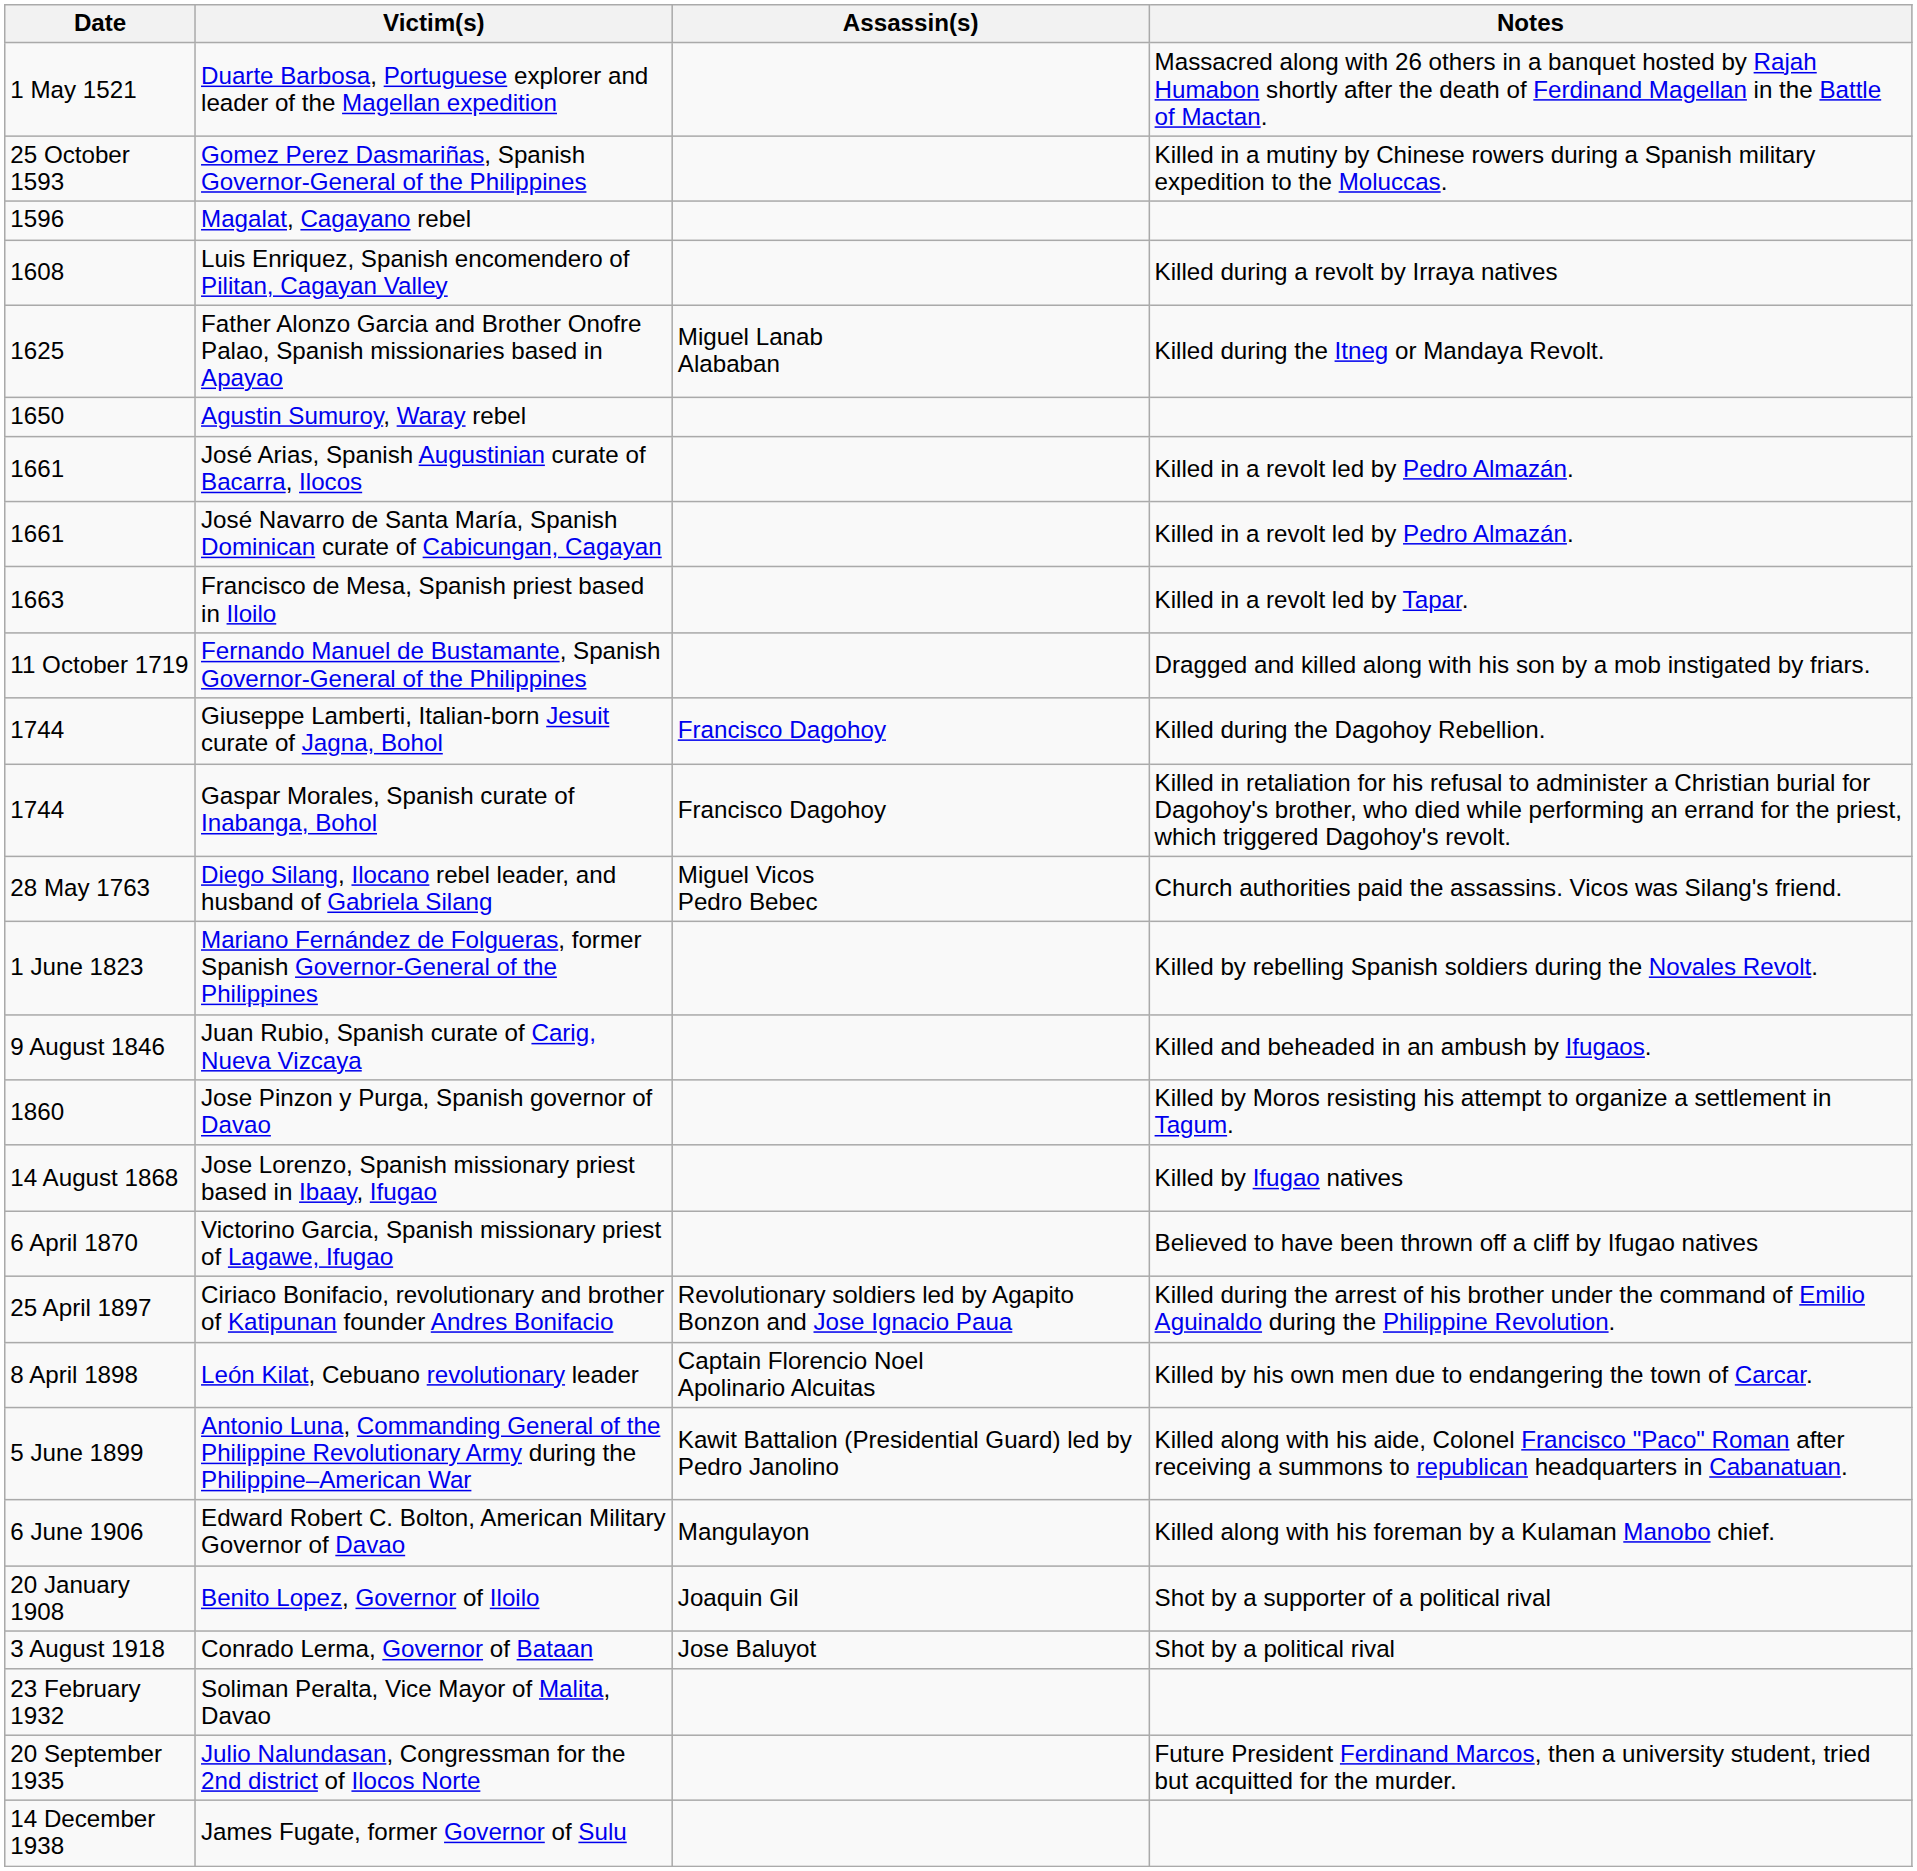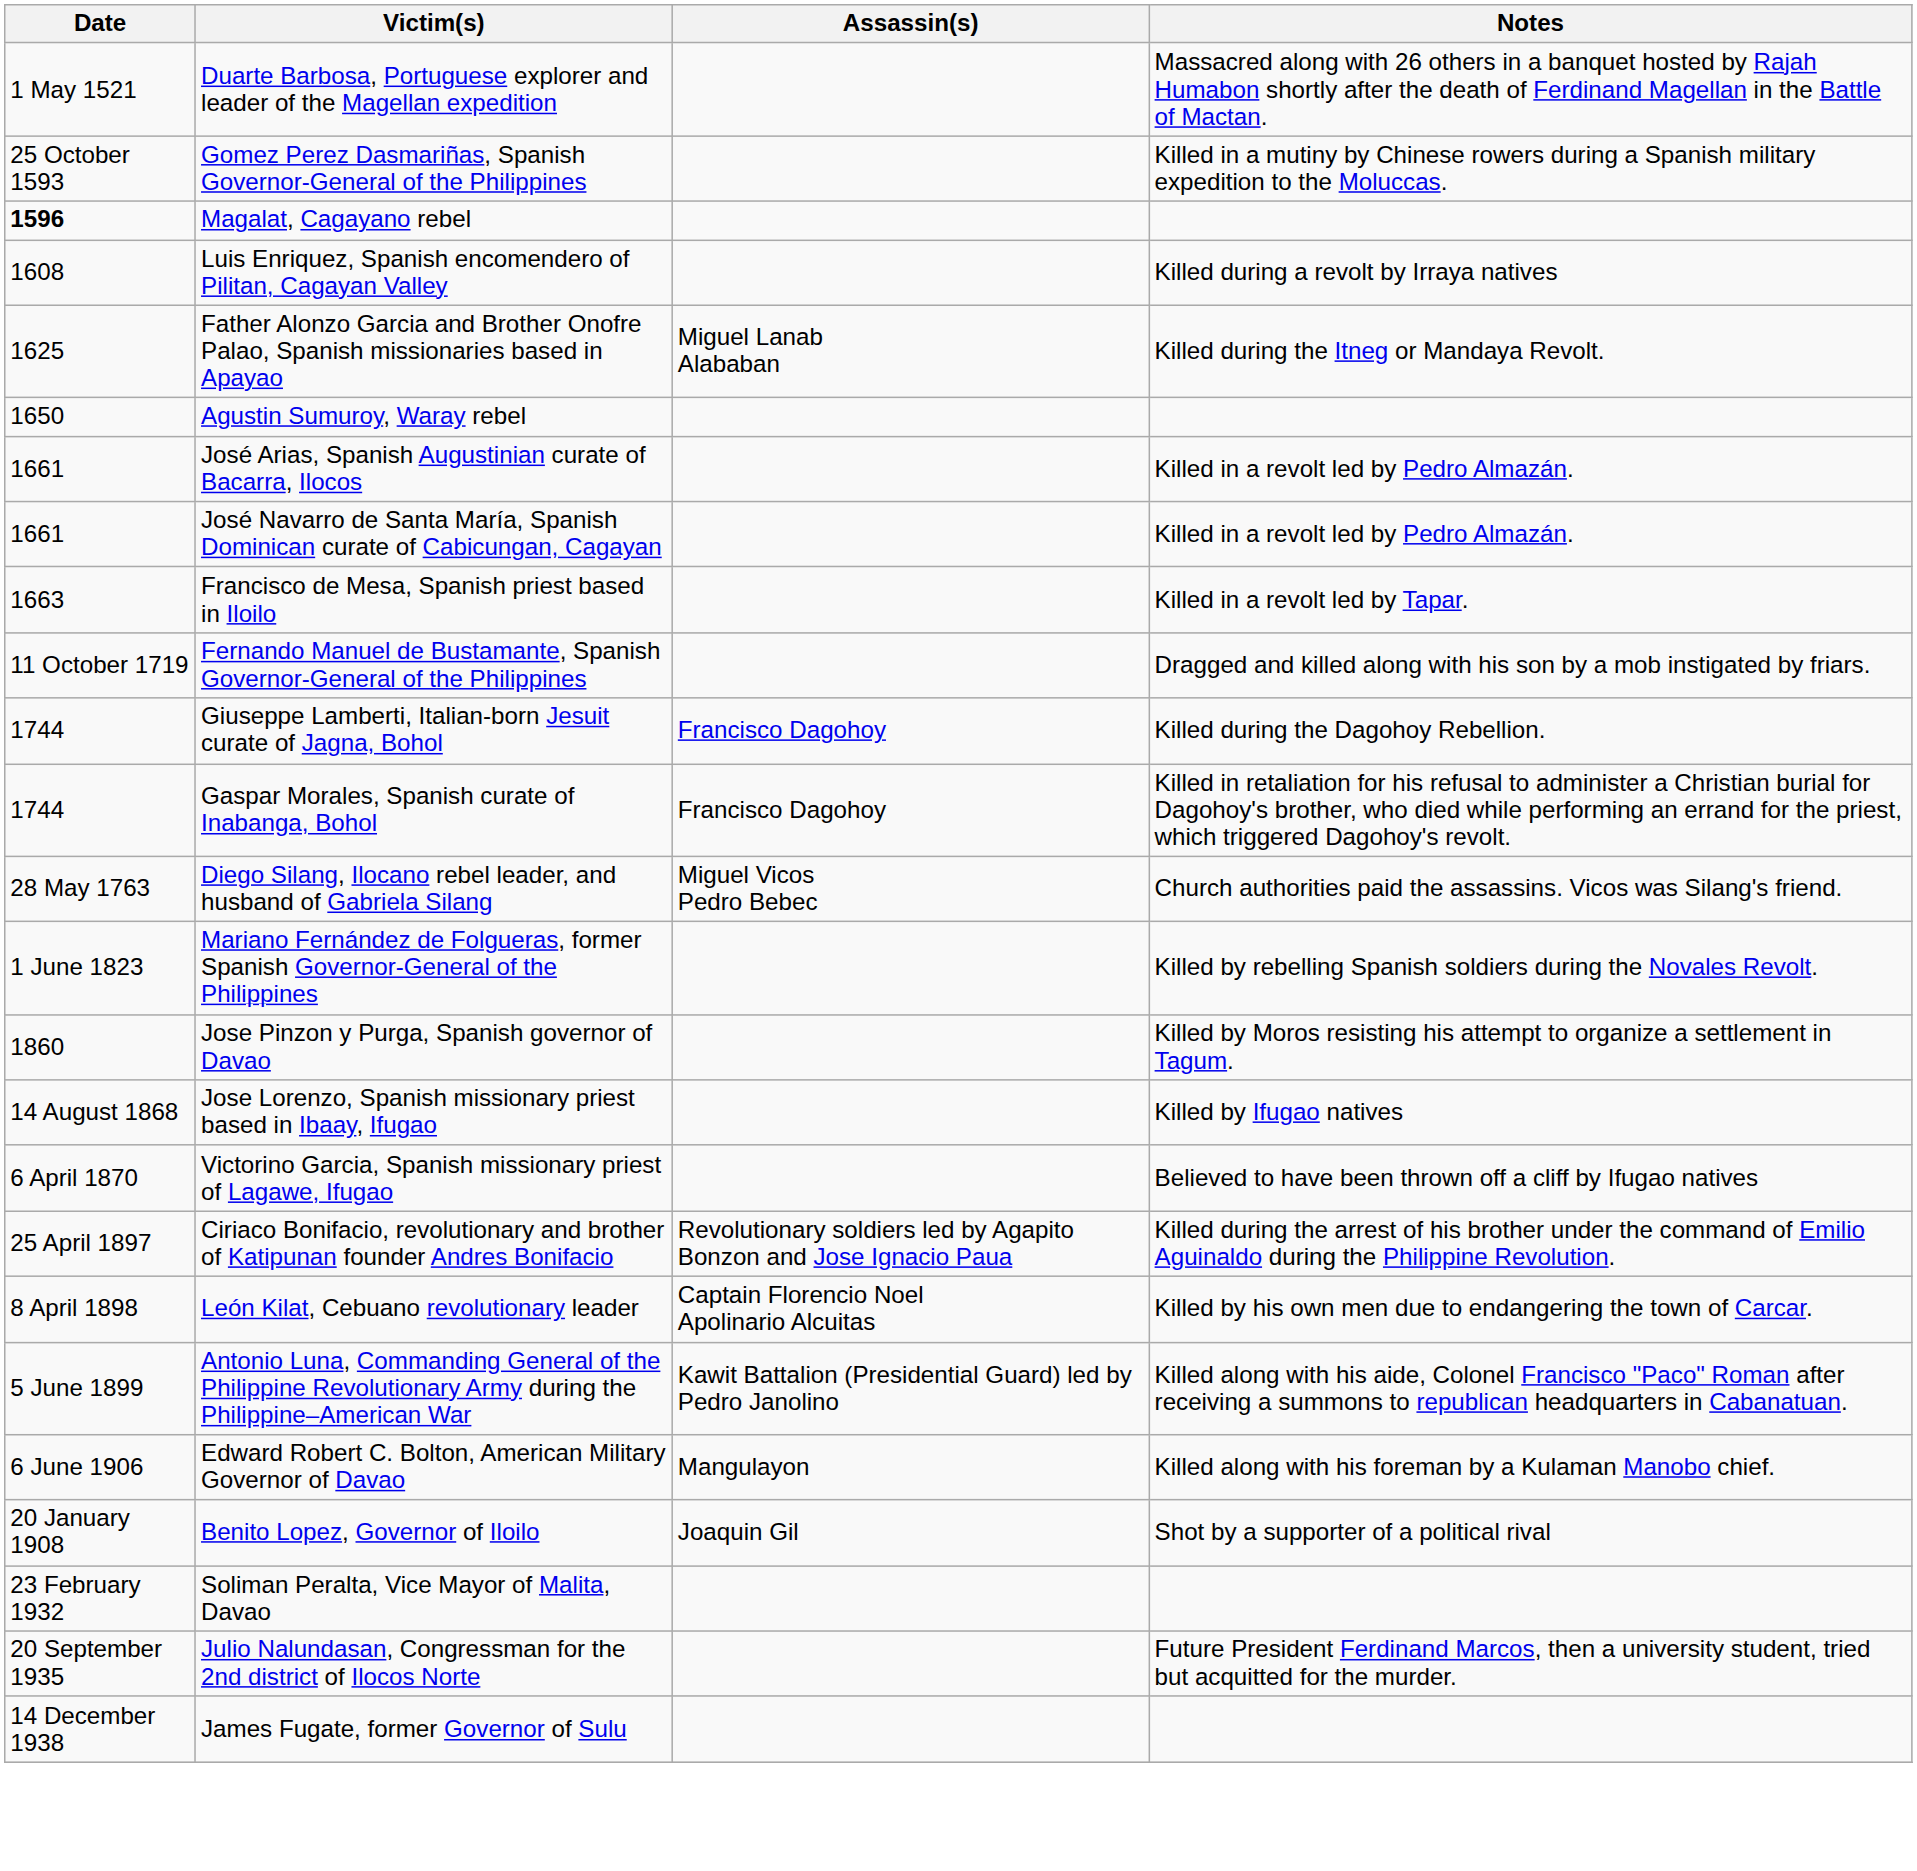 <table class="wikitable sortable" style="width:100%">
 <tr>
 <th style="width:10%">Date</th>
 <th style="width:25%">Victim(s)</th>
 <th style="width:25%">Assassin(s)</th>
 <th style="width:40%">Notes</th>
 </tr>
 <tr>
 <td>1 May 1521</td>
 <td><a href='#'>Duarte Barbosa</a>, <a href='#'>Portuguese</a> explorer and leader of the <a href='#'>Magellan expedition</a></td>
 <td></td>
 <td>Massacred along with 26 others in a banquet hosted by <a href='#'>Rajah Humabon</a> shortly after the death of <a href='#'>Ferdinand Magellan</a> in the <a href='#'>Battle of Mactan</a>.</td>
 </tr>
 <tr>
 <td>25 October 1593</td>
 <td><a href='#'>Gomez Perez Dasmariñas</a>, Spanish <a href='#'>Governor-General of the Philippines</a></td>
 <td></td>
 <td>Killed in a mutiny by Chinese rowers during a Spanish military expedition to the <a href='#'>Moluccas</a>.</td>
 </tr>
 <tr>
-<td>1596</td>
+<td><strong>1596</strong></td>
 <td><a href='#'>Magalat</a>, <a href='#'>Cagayano</a> rebel</td>
 <td></td>
 <td></td>
 </tr>
 <tr>
 <td>1608</td>
 <td>Luis Enriquez, Spanish encomendero of <a href='#'>Pilitan, Cagayan Valley</a></td>
 <td></td>
 <td>Killed during a revolt by Irraya natives</td>
 </tr>
 <tr>
 <td>1625</td>
 <td>Father Alonzo Garcia and Brother Onofre Palao, Spanish missionaries based in <a href='#'>Apayao</a></td>
 <td>Miguel Lanab<br>Alababan</td>
 <td>Killed during the <a href='#'>Itneg</a> or Mandaya Revolt.</td>
 </tr>
 <tr>
 <td>1650</td>
 <td><a href='#'>Agustin Sumuroy</a>, <a href='#'>Waray</a> rebel</td>
 <td></td>
 <td></td>
 </tr>
 <tr>
 <td>1661</td>
 <td>José Arias, Spanish <a href='#'>Augustinian</a> curate of <a href='#'>Bacarra</a>, <a href='#'>Ilocos</a></td>
 <td></td>
 <td>Killed in a revolt led by <a href='#'>Pedro Almazán</a>.</td>
 </tr>
 <tr>
 <td>1661</td>
 <td>José Navarro de Santa María, Spanish <a href='#'>Dominican</a> curate of <a href='#'>Cabicungan, Cagayan</a></td>
 <td></td>
 <td>Killed in a revolt led by <a href='#'>Pedro Almazán</a>.</td>
 </tr>
 <tr>
 <td>1663</td>
 <td>Francisco de Mesa, Spanish priest based in <a href='#'>Iloilo</a></td>
 <td></td>
 <td>Killed in a revolt led by <a href='#'>Tapar</a>.</td>
 </tr>
 <tr>
 <td>11 October 1719</td>
 <td><a href='#'>Fernando Manuel de Bustamante</a>, Spanish <a href='#'>Governor-General of the Philippines</a></td>
 <td></td>
 <td>Dragged and killed along with his son by a mob instigated by friars.</td>
 </tr>
 <tr>
 <td>1744</td>
 <td>Giuseppe Lamberti, Italian-born <a href='#'>Jesuit</a> curate of <a href='#'>Jagna, Bohol</a></td>
 <td><a href='#'>Francisco Dagohoy</a></td>
 <td>Killed during the Dagohoy Rebellion.</td>
 </tr>
 <tr>
 <td>1744</td>
 <td>Gaspar Morales, Spanish curate of <a href='#'>Inabanga, Bohol</a></td>
 <td>Francisco Dagohoy</td>
 <td>Killed in retaliation for his refusal to administer a Christian burial for Dagohoy's brother, who died while performing an errand for the priest, which triggered Dagohoy's revolt.</td>
 </tr>
 <tr>
 <td>28 May 1763</td>
 <td><a href='#'>Diego Silang</a>, <a href='#'>Ilocano</a> rebel leader, and husband of <a href='#'>Gabriela Silang</a></td>
 <td>Miguel Vicos<br>Pedro Bebec</td>
 <td>Church authorities paid the assassins. Vicos was Silang's friend.</td>
 </tr>
 <tr>
 <td>1 June 1823</td>
 <td><a href='#'>Mariano Fernández de Folgueras</a>, former Spanish <a href='#'>Governor-General of the Philippines</a></td>
 <td></td>
 <td>Killed by rebelling Spanish soldiers during the <a href='#'>Novales Revolt</a>.</td>
 </tr>
 <tr>
-<td>9 August 1846</td>
-<td>Juan Rubio, Spanish curate of <a href='#'>Carig, Nueva Vizcaya</a></td>
-<td></td>
-<td>Killed and beheaded in an ambush by <a href='#'>Ifugaos</a>.</td>
-</tr>
-<tr>
 <td>1860</td>
 <td>Jose Pinzon y Purga, Spanish governor of <a href='#'>Davao</a></td>
 <td></td>
 <td>Killed by Moros resisting his attempt to organize a settlement in <a href='#'>Tagum</a>.</td>
 </tr>
 <tr>
 <td>14 August 1868</td>
 <td>Jose Lorenzo, Spanish missionary priest based in <a href='#'>Ibaay</a>, <a href='#'>Ifugao</a></td>
 <td></td>
 <td>Killed by <a href='#'>Ifugao</a> natives</td>
 </tr>
 <tr>
 <td>6 April 1870</td>
 <td>Victorino Garcia, Spanish missionary priest of <a href='#'>Lagawe, Ifugao</a></td>
 <td></td>
 <td>Believed to have been thrown off a cliff by Ifugao natives</td>
 </tr>
 <tr>
 <td>25 April 1897</td>
 <td>Ciriaco Bonifacio, revolutionary and brother of <a href='#'>Katipunan</a> founder <a href='#'>Andres Bonifacio</a></td>
 <td>Revolutionary soldiers led by Agapito Bonzon and <a href='#'>Jose Ignacio Paua</a></td>
 <td>Killed during the arrest of his brother under the command of <a href='#'>Emilio Aguinaldo</a> during the <a href='#'>Philippine Revolution</a>.</td>
 </tr>
 <tr>
 <td>8 April 1898</td>
 <td><a href='#'>León Kilat</a>, Cebuano <a href='#'>revolutionary</a> leader</td>
 <td>Captain Florencio Noel<br>Apolinario Alcuitas</td>
 <td>Killed by his own men due to endangering the town of <a href='#'>Carcar</a>.</td>
 </tr>
 <tr>
 <td>5 June 1899</td>
 <td><a href='#'>Antonio Luna</a>, <a href='#'>Commanding General of the Philippine Revolutionary Army</a> during the <a href='#'>Philippine–American War</a></td>
 <td>Kawit Battalion (Presidential Guard) led by Pedro Janolino</td>
 <td>Killed along with his aide, Colonel <a href='#'>Francisco "Paco" Roman</a> after receiving a summons to <a href='#'>republican</a> headquarters in <a href='#'>Cabanatuan</a>.</td>
 </tr>
 <tr>
 <td>6 June 1906</td>
 <td>Edward Robert C. Bolton, American Military Governor of <a href='#'>Davao</a></td>
 <td>Mangulayon</td>
 <td>Killed along with his foreman by a Kulaman <a href='#'>Manobo</a> chief.</td>
 </tr>
 <tr>
 <td>20 January 1908</td>
 <td><a href='#'>Benito Lopez</a>, <a href='#'>Governor</a> of <a href='#'>Iloilo</a></td>
 <td>Joaquin Gil</td>
 <td>Shot by a supporter of a political rival</td>
 </tr>
 <tr>
-<td>3 August 1918</td>
-<td>Conrado Lerma, <a href='#'>Governor</a> of <a href='#'>Bataan</a></td>
-<td>Jose Baluyot</td>
-<td>Shot by a political rival</td>
-</tr>
-<tr>
 <td>23 February 1932</td>
 <td>Soliman Peralta, Vice Mayor of <a href='#'>Malita</a>, Davao</td>
 <td></td>
 <td></td>
 </tr>
 <tr>
 <td>20 September 1935</td>
 <td><a href='#'>Julio Nalundasan</a>, Congressman for the <a href='#'>2nd district</a> of <a href='#'>Ilocos Norte</a></td>
 <td></td>
 <td>Future President <a href='#'>Ferdinand Marcos</a>, then a university student, tried but acquitted for the murder.</td>
 </tr>
 <tr>
 <td>14 December 1938</td>
 <td>James Fugate, former <a href='#'>Governor</a> of <a href='#'>Sulu</a></td>
 <td></td>
 <td></td>
 </tr>
 <tr>
 </tr>
 </table>
